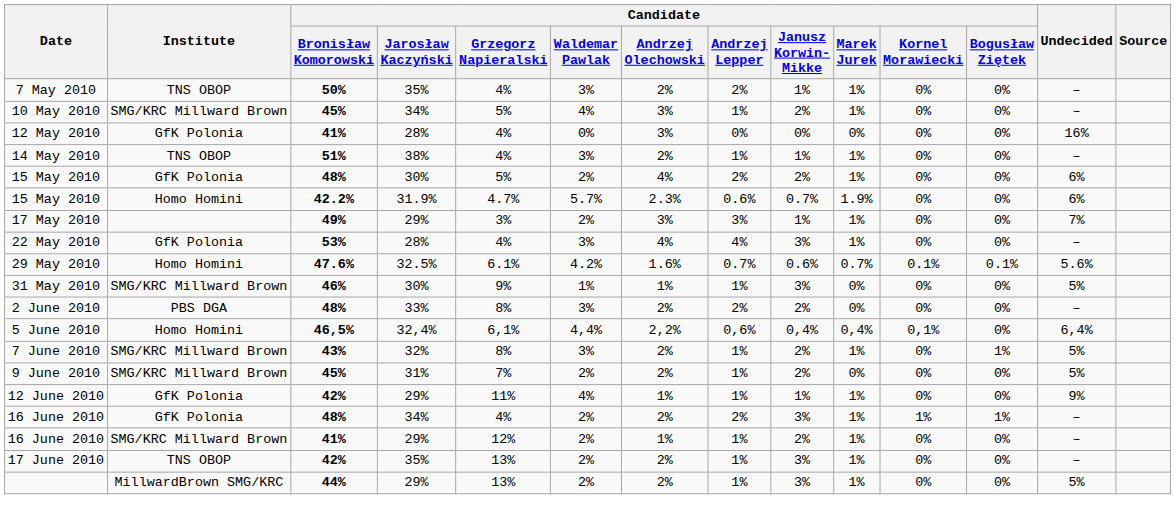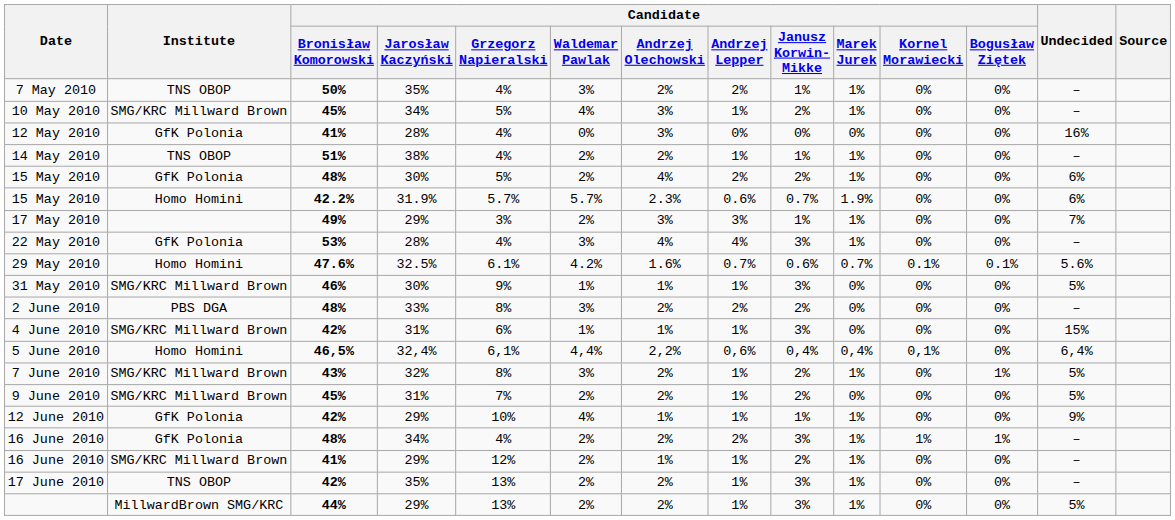 <table class=wikitable style=text-align:center;>
 <tr>
 <th rowspan=2>Date</th>
 <th rowspan=2>Institute</th>
 <th colspan=10>Candidate</th>
 <th rowspan=2>Undecided</th>
 <th rowspan=2>Source</th>
 </tr>
 <tr>
 <th width=30><a href='#'>Bronisław Komorowski</a></th>
 <th width=30><a href='#'>Jarosław Kaczyński</a></th>
 <th width=30><a href='#'>Grzegorz Napieralski</a></th>
 <th width=30><a href='#'>Waldemar Pawlak</a></th>
 <th width=30><a href='#'>Andrzej Olechowski</a></th>
 <th width=30><a href='#'>Andrzej Lepper</a></th>
 <th width=30><a href='#'>Janusz Korwin-Mikke</a></th>
 <th width=30><a href='#'>Marek Jurek</a></th>
 <th width=30><a href='#'>Kornel Morawiecki</a></th>
 <th width=30><a href='#'>Bogusław Ziętek</a></th>
 </tr>
 <tr>
 <td>7 May 2010</td>
 <td>TNS OBOP</td>
 <td><strong>50%</strong></td>
 <td>35%</td>
 <td>4%</td>
 <td>3%</td>
 <td>2%</td>
 <td>2%</td>
 <td>1%</td>
 <td>1%</td>
 <td>0%</td>
 <td>0%</td>
 <td>–</td>
 <td></td>
 </tr>
 <tr>
 <td>10 May 2010</td>
 <td>SMG/KRC Millward Brown</td>
 <td><strong>45%</strong></td>
 <td>34%</td>
 <td>5%</td>
 <td>4%</td>
 <td>3%</td>
 <td>1%</td>
 <td>2%</td>
 <td>1%</td>
 <td>0%</td>
 <td>0%</td>
 <td>–</td>
 <td></td>
 </tr>
 <tr>
 <td>12 May 2010</td>
 <td>GfK Polonia</td>
 <td><strong>41%</strong></td>
 <td>28%</td>
 <td>4%</td>
 <td>0%</td>
 <td>3%</td>
 <td>0%</td>
 <td>0%</td>
 <td>0%</td>
 <td>0%</td>
 <td>0%</td>
 <td>16%</td>
 <td></td>
 </tr>
 <tr>
 <td>14 May 2010</td>
 <td>TNS OBOP</td>
 <td><strong>51%</strong></td>
 <td>38%</td>
 <td>4%</td>
-<td>3%</td>
+<td>2%</td>
 <td>2%</td>
 <td>1%</td>
 <td>1%</td>
 <td>1%</td>
 <td>0%</td>
 <td>0%</td>
 <td>–</td>
 <td></td>
 </tr>
 <tr>
 <td>15 May 2010</td>
 <td>GfK Polonia</td>
 <td><strong>48%</strong></td>
 <td>30%</td>
 <td>5%</td>
 <td>2%</td>
 <td>4%</td>
 <td>2%</td>
 <td>2%</td>
 <td>1%</td>
 <td>0%</td>
 <td>0%</td>
 <td>6%</td>
 <td></td>
 </tr>
 <tr>
 <td>15 May 2010</td>
 <td>Homo Homini</td>
 <td><strong>42.2%</strong></td>
 <td>31.9%</td>
-<td>4.7%</td>
+<td>5.7%</td>
 <td>5.7%</td>
 <td>2.3%</td>
 <td>0.6%</td>
 <td>0.7%</td>
 <td>1.9%</td>
 <td>0%</td>
 <td>0%</td>
 <td>6%</td>
 <td></td>
 </tr>
 <tr>
 <td>17 May 2010</td>
 <td></td>
 <td><strong>49%</strong></td>
 <td>29%</td>
 <td>3%</td>
 <td>2%</td>
 <td>3%</td>
 <td>3%</td>
 <td>1%</td>
 <td>1%</td>
 <td>0%</td>
 <td>0%</td>
 <td>7%</td>
 <td></td>
 </tr>
 <tr>
 <td>22 May 2010</td>
 <td>GfK Polonia</td>
 <td><strong>53%</strong></td>
 <td>28%</td>
 <td>4%</td>
 <td>3%</td>
 <td>4%</td>
 <td>4%</td>
 <td>3%</td>
 <td>1%</td>
 <td>0%</td>
 <td>0%</td>
 <td>–</td>
 <td></td>
 </tr>
 <tr>
 <td>29 May 2010</td>
 <td>Homo Homini</td>
 <td><strong>47.6%</strong></td>
 <td>32.5%</td>
 <td>6.1%</td>
 <td>4.2%</td>
 <td>1.6%</td>
 <td>0.7%</td>
 <td>0.6%</td>
 <td>0.7%</td>
 <td>0.1%</td>
 <td>0.1%</td>
 <td>5.6%</td>
 <td></td>
 </tr>
 <tr>
 <td>31 May 2010</td>
 <td>SMG/KRC Millward Brown</td>
 <td><strong>46%</strong></td>
 <td>30%</td>
 <td>9%</td>
 <td>1%</td>
 <td>1%</td>
 <td>1%</td>
 <td>3%</td>
 <td>0%</td>
 <td>0%</td>
 <td>0%</td>
 <td>5%</td>
 <td></td>
 </tr>
 <tr>
 <td>2 June 2010</td>
 <td>PBS DGA</td>
 <td><strong>48%</strong></td>
 <td>33%</td>
 <td>8%</td>
 <td>3%</td>
 <td>2%</td>
 <td>2%</td>
 <td>2%</td>
 <td>0%</td>
 <td>0%</td>
 <td>0%</td>
 <td>–</td>
 <td></td>
 </tr>
 <tr>
+<td>4 June 2010</td>
+<td>SMG/KRC Millward Brown</td>
+<td><strong>42%</strong></td>
+<td>31%</td>
+<td>6%</td>
+<td>1%</td>
+<td>1%</td>
+<td>1%</td>
+<td>3%</td>
+<td>0%</td>
+<td>0%</td>
+<td>0%</td>
+<td>15%</td>
+<td></td>
+</tr>
+<tr>
 <td>5 June 2010</td>
 <td>Homo Homini</td>
 <td><strong>46,5%</strong></td>
 <td>32,4%</td>
 <td>6,1%</td>
 <td>4,4%</td>
 <td>2,2%</td>
 <td>0,6%</td>
 <td>0,4%</td>
 <td>0,4%</td>
 <td>0,1%</td>
 <td>0%</td>
 <td>6,4%</td>
 <td></td>
 </tr>
 <tr>
 <td>7 June 2010</td>
 <td>SMG/KRC Millward Brown</td>
 <td><strong>43%</strong></td>
 <td>32%</td>
 <td>8%</td>
 <td>3%</td>
 <td>2%</td>
 <td>1%</td>
 <td>2%</td>
 <td>1%</td>
 <td>0%</td>
 <td>1%</td>
 <td>5%</td>
 <td></td>
 </tr>
 <tr>
 <td>9 June 2010</td>
 <td>SMG/KRC Millward Brown</td>
 <td><strong>45%</strong></td>
 <td>31%</td>
 <td>7%</td>
 <td>2%</td>
 <td>2%</td>
 <td>1%</td>
 <td>2%</td>
 <td>0%</td>
 <td>0%</td>
 <td>0%</td>
 <td>5%</td>
 <td></td>
 </tr>
 <tr>
 <td>12 June 2010</td>
 <td>GfK Polonia</td>
 <td><strong>42%</strong></td>
 <td>29%</td>
-<td>11%</td>
+<td>10%</td>
 <td>4%</td>
 <td>1%</td>
 <td>1%</td>
 <td>1%</td>
 <td>1%</td>
 <td>0%</td>
 <td>0%</td>
 <td>9%</td>
 <td></td>
 </tr>
 <tr>
 <td>16 June 2010</td>
 <td>GfK Polonia</td>
 <td><strong>48%</strong></td>
 <td>34%</td>
 <td>4%</td>
 <td>2%</td>
 <td>2%</td>
 <td>2%</td>
 <td>3%</td>
 <td>1%</td>
 <td>1%</td>
 <td>1%</td>
 <td>–</td>
 <td></td>
 </tr>
 <tr>
 <td>16 June 2010</td>
 <td>SMG/KRC Millward Brown</td>
 <td><strong>41%</strong></td>
 <td>29%</td>
 <td>12%</td>
 <td>2%</td>
 <td>1%</td>
 <td>1%</td>
 <td>2%</td>
 <td>1%</td>
 <td>0%</td>
 <td>0%</td>
 <td>–</td>
 <td></td>
 </tr>
 <tr>
 <td>17 June 2010</td>
 <td>TNS OBOP</td>
 <td><strong>42%</strong></td>
 <td>35%</td>
 <td>13%</td>
 <td>2%</td>
 <td>2%</td>
 <td>1%</td>
 <td>3%</td>
 <td>1%</td>
 <td>0%</td>
 <td>0%</td>
 <td>–</td>
 <td></td>
 </tr>
 <tr>
 <td></td>
 <td>MillwardBrown SMG/KRC</td>
 <td><strong>44%</strong></td>
 <td>29%</td>
 <td>13%</td>
 <td>2%</td>
 <td>2%</td>
 <td>1%</td>
 <td>3%</td>
 <td>1%</td>
 <td>0%</td>
 <td>0%</td>
 <td>5%</td>
 <td></td>
 </tr>
 </table>
